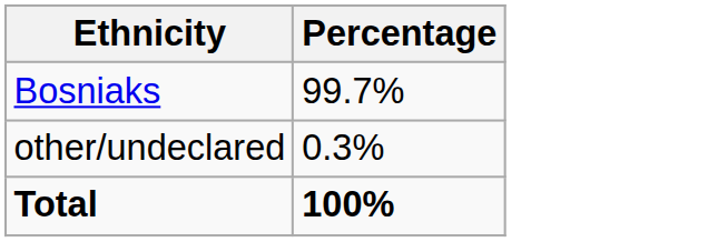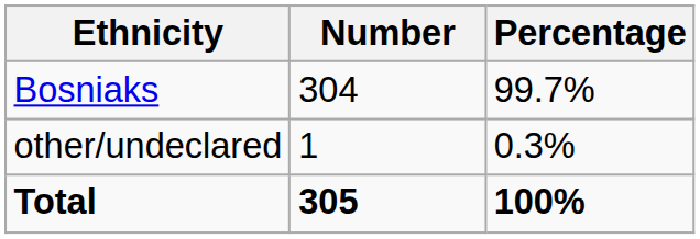 <table class="wikitable">
 <tr>
 <th width="100px">Ethnicity</th>
+<th width="80px">Number</th>
 <th width="80px">Percentage</th>
 </tr>
 <tr>
 <td><a href='#'>Bosniaks</a></td>
+<td>304</td>
 <td>99.7%</td>
 </tr>
 <tr>
 <td>other/undeclared</td>
+<td>1</td>
 <td>0.3%</td>
 </tr>
 <tr>
 <td><strong>Total</strong></td>
+<td><strong>305</strong></td>
 <td><strong>100%</strong></td>
 </tr>
 </table>
